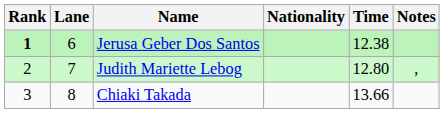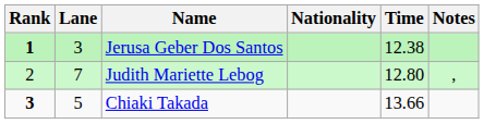 <table class="wikitable sortable" style="text-align:center">
 <tr>
 <th>Rank</th>
 <th>Lane</th>
 <th>Name</th>
 <th>Nationality</th>
 <th>Time</th>
 <th>Notes</th>
 </tr>
 <tr bgcolor=bbf3bb>
 <td><strong>1</strong></td>
-<td>6</td>
+<td>3</td>
 <td align="left"><a href='#'>Jerusa Geber Dos Santos</a></td>
 <td align="left"></td>
 <td>12.38</td>
 <td></td>
 </tr>
 <tr bgcolor=ccf9cc>
 <td>2</td>
 <td>7</td>
 <td align="left"><a href='#'>Judith Mariette Lebog</a></td>
 <td align="left"></td>
 <td>12.80</td>
 <td>, </td>
 </tr>
 <tr>
-<td>3</td>
-<td>8</td>
+<td><strong>3</strong></td>
+<td>5</td>
 <td align="left"><a href='#'>Chiaki Takada</a></td>
 <td align="left"></td>
 <td>13.66</td>
 <td></td>
 </tr>
 </table>
